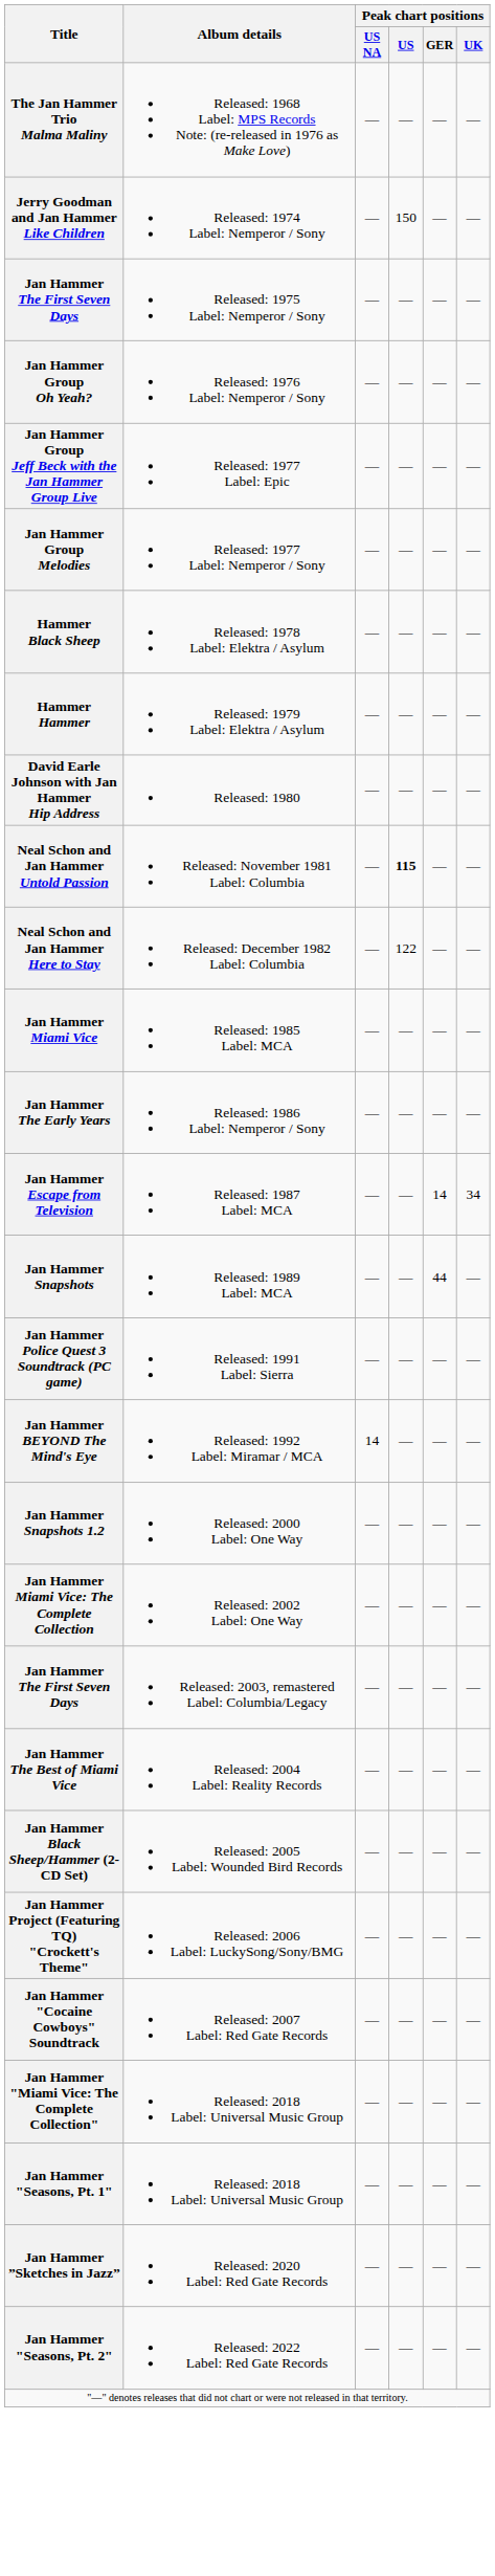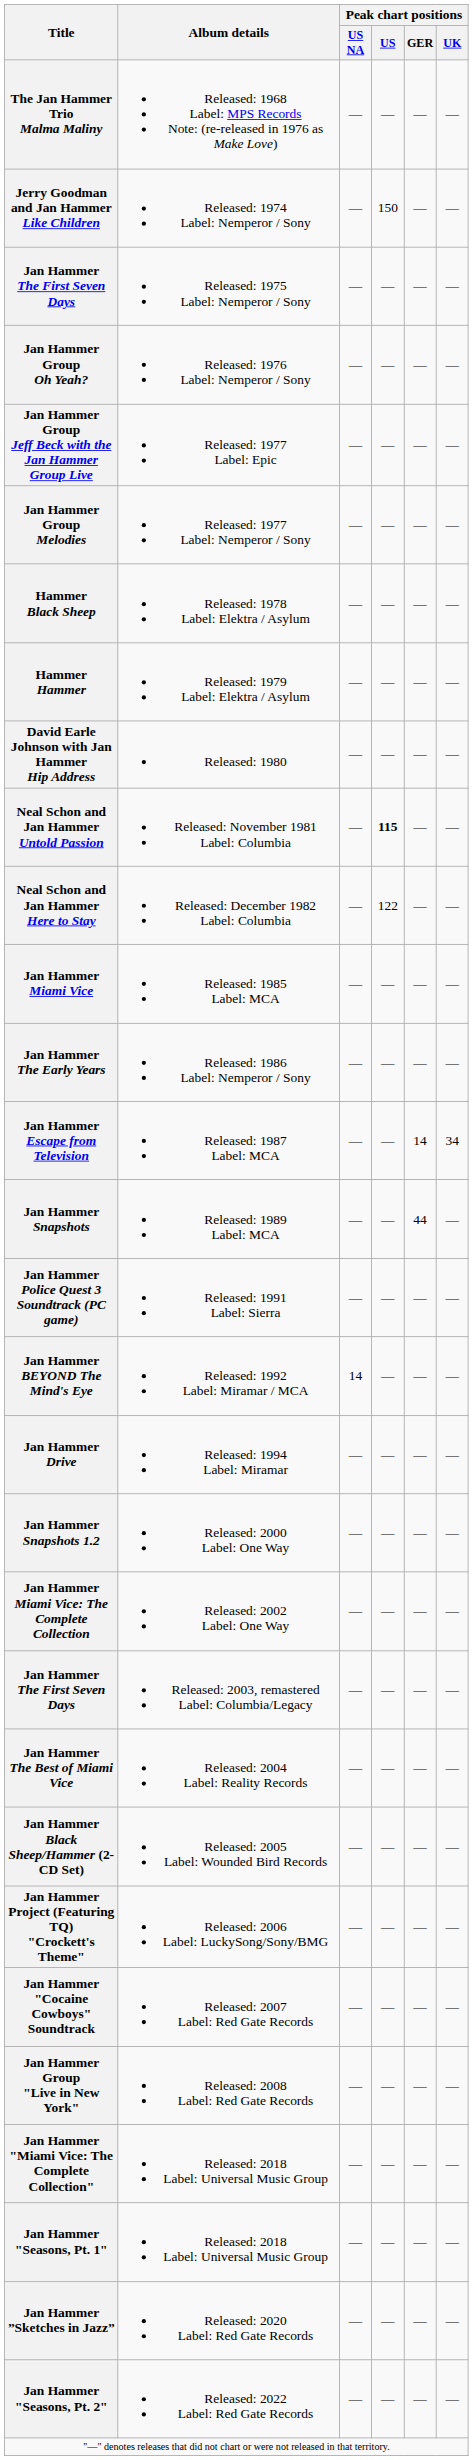 <table class="wikitable plainrowheaders" style="text-align:center;" border="1">
 <tr>
 <th scope="col" rowspan="2" style="width:8em;">Title</th>
 <th scope="col" rowspan="2" style="width:16em;">Album details</th>
 <th scope="col" colspan="4">Peak chart positions</th>
 </tr>
 <tr>
 <th scope="col" style="width:2.2em;font-size:90%;"><a href='#'>US NA</a><br></th>
 <th scope="col" style="width:2.2em;font-size:90%;"><a href='#'>US</a><br></th>
 <th scope="col" style="width:2.2em;font-size:90%;">GER<br></th>
 <th scope="col" style="width:2.2em;font-size:90%;"><a href='#'>UK</a><br></th>
 </tr>
 <tr>
 <th scope="row">The Jan Hammer Trio<br><em>Malma Maliny</em></th>
 <td><br><ul><li>Released: 1968</li><li>Label: <a href='#'>MPS Records</a></li><li>Note: (re-released in 1976 as <em>Make Love</em>)</li></ul></td>
 <td>—</td>
 <td>—</td>
 <td>—</td>
 <td>—</td>
 </tr>
 <tr>
 <th scope="row">Jerry Goodman and Jan Hammer<br><em><a href='#'>Like Children</a></em></th>
 <td><br><ul><li>Released: 1974</li><li>Label: Nemperor / Sony</li></ul></td>
 <td>—</td>
 <td>150</td>
 <td>—</td>
 <td>—</td>
 </tr>
 <tr>
 <th scope="row">Jan Hammer<br><em><a href='#'>The First Seven Days</a></em></th>
 <td><br><ul><li>Released: 1975</li><li>Label: Nemperor / Sony</li></ul></td>
 <td>—</td>
 <td>—</td>
 <td>—</td>
 <td>—</td>
 </tr>
 <tr>
 <th scope="row">Jan Hammer Group<br><em>Oh Yeah?</em></th>
 <td><br><ul><li>Released: 1976</li><li>Label: Nemperor / Sony</li></ul></td>
 <td>—</td>
 <td>—</td>
 <td>—</td>
 <td>—</td>
 </tr>
 <tr>
 <th scope="row">Jan Hammer Group<br><em><a href='#'>Jeff Beck with the Jan Hammer Group Live</a></em></th>
 <td><br><ul><li>Released: 1977</li><li>Label: Epic</li></ul></td>
 <td>—</td>
 <td>—</td>
 <td>—</td>
 <td>—</td>
 </tr>
 <tr>
 <th scope="row">Jan Hammer Group<br><em>Melodies</em></th>
 <td><br><ul><li>Released: 1977</li><li>Label: Nemperor / Sony</li></ul></td>
 <td>—</td>
 <td>—</td>
 <td>—</td>
 <td>—</td>
 </tr>
 <tr>
 <th scope="row">Hammer<br><em>Black Sheep</em></th>
 <td><br><ul><li>Released: 1978</li><li>Label: Elektra / Asylum</li></ul></td>
 <td>—</td>
 <td>—</td>
 <td>—</td>
 <td>—</td>
 </tr>
 <tr>
 <th scope="row">Hammer<br><em>Hammer</em></th>
 <td><br><ul><li>Released: 1979</li><li>Label: Elektra / Asylum</li></ul></td>
 <td>—</td>
 <td>—</td>
 <td>—</td>
 <td>—</td>
 </tr>
 <tr>
 <th scope="row">David Earle Johnson with Jan Hammer<br><em>Hip Address</em></th>
 <td><br><ul><li>Released: 1980</li></ul></td>
 <td>—</td>
 <td>—</td>
 <td>—</td>
 <td>—</td>
 </tr>
 <tr>
 <th scope="row">Neal Schon and Jan Hammer<br><em><a href='#'>Untold Passion</a></em></th>
 <td><br><ul><li>Released: November 1981</li><li>Label: Columbia</li></ul></td>
 <td>—</td>
 <td><strong>115</strong></td>
 <td>—</td>
 <td>—</td>
 </tr>
 <tr>
 <th scope="row">Neal Schon and Jan Hammer<br><em><a href='#'>Here to Stay</a></em></th>
 <td><br><ul><li>Released: December 1982</li><li>Label: Columbia</li></ul></td>
 <td>—</td>
 <td>122</td>
 <td>—</td>
 <td>—</td>
 </tr>
 <tr>
 <th scope="row">Jan Hammer<br><em><a href='#'>Miami Vice</a></em></th>
 <td><br><ul><li>Released: 1985</li><li>Label: MCA</li></ul></td>
 <td>—</td>
 <td>—</td>
 <td>—</td>
 <td>—</td>
 </tr>
 <tr>
 <th scope="row">Jan Hammer<br><em>The Early Years</em></th>
 <td><br><ul><li>Released: 1986</li><li>Label: Nemperor / Sony</li></ul></td>
 <td>—</td>
 <td>—</td>
 <td>—</td>
 <td>—</td>
 </tr>
 <tr>
 <th scope="row">Jan Hammer<br><em><a href='#'>Escape from Television</a></em></th>
 <td><br><ul><li>Released: 1987</li><li>Label: MCA</li></ul></td>
 <td>—</td>
 <td>—</td>
 <td>14</td>
 <td>34</td>
 </tr>
 <tr>
 <th scope="row">Jan Hammer<br><em>Snapshots</em></th>
 <td><br><ul><li>Released: 1989</li><li>Label: MCA</li></ul></td>
 <td>—</td>
 <td>—</td>
 <td>44</td>
 <td>—</td>
 </tr>
 <tr>
 <th scope="row">Jan Hammer<br><em>Police Quest 3 Soundtrack (PC game)</em></th>
 <td><br><ul><li>Released: 1991</li><li>Label: Sierra</li></ul></td>
 <td>—</td>
 <td>—</td>
 <td>—</td>
 <td>—</td>
 </tr>
 <tr>
 <th scope="row">Jan Hammer<br><em>BEYOND The Mind's Eye</em></th>
 <td><br><ul><li>Released: 1992</li><li>Label: Miramar / MCA</li></ul></td>
 <td>14</td>
 <td>—</td>
 <td>—</td>
 <td>—</td>
 </tr>
 <tr>
+<th scope="row">Jan Hammer<br><em>Drive</em></th>
+<td><br><ul><li>Released: 1994</li><li>Label: Miramar</li></ul></td>
+<td>—</td>
+<td>—</td>
+<td>—</td>
+<td>—</td>
+</tr>
+<tr>
 <th scope="row">Jan Hammer<br><em>Snapshots 1.2</em></th>
 <td><br><ul><li>Released: 2000</li><li>Label: One Way</li></ul></td>
 <td>—</td>
 <td>—</td>
 <td>—</td>
 <td>—</td>
 </tr>
 <tr>
 <th scope="row">Jan Hammer<br><em>Miami Vice: The Complete Collection</em></th>
 <td><br><ul><li>Released: 2002</li><li>Label: One Way</li></ul></td>
 <td>—</td>
 <td>—</td>
 <td>—</td>
 <td>—</td>
 </tr>
 <tr>
 <th scope="row">Jan Hammer<br><em>The First Seven Days</em></th>
 <td><br><ul><li>Released: 2003, remastered</li><li>Label: Columbia/Legacy</li></ul></td>
 <td>—</td>
 <td>—</td>
 <td>—</td>
 <td>—</td>
 </tr>
 <tr>
 <th scope="row">Jan Hammer<br><em>The Best of Miami Vice</em></th>
 <td><br><ul><li>Released: 2004</li><li>Label: Reality Records</li></ul></td>
 <td>—</td>
 <td>—</td>
 <td>—</td>
 <td>—</td>
 </tr>
 <tr>
 <th scope="row">Jan Hammer<br><em>Black Sheep/Hammer</em> (2-CD Set)</th>
 <td><br><ul><li>Released: 2005</li><li>Label: Wounded Bird Records</li></ul></td>
 <td>—</td>
 <td>—</td>
 <td>—</td>
 <td>—</td>
 </tr>
 <tr>
 <th scope="row">Jan Hammer Project (Featuring TQ)<br>"Crockett's Theme"</th>
 <td><br><ul><li>Released: 2006</li><li>Label: LuckySong/Sony/BMG</li></ul></td>
 <td>—</td>
 <td>—</td>
 <td>—</td>
 <td>—</td>
 </tr>
 <tr>
 <th scope="row">Jan Hammer <br>"Cocaine Cowboys" Soundtrack</th>
 <td><br><ul><li>Released: 2007</li><li>Label: Red Gate Records</li></ul></td>
 <td>—</td>
 <td>—</td>
 <td>—</td>
 <td>—</td>
 </tr>
 <tr>
+<th scope="row">Jan Hammer Group<br>"Live in New York"</th>
+<td><br><ul><li>Released: 2008</li><li>Label: Red Gate Records</li></ul></td>
+<td>—</td>
+<td>—</td>
+<td>—</td>
+<td>—</td>
+</tr>
+<tr>
 <th scope="row">Jan Hammer<br>"Miami Vice: The Complete Collection"</th>
 <td><br><ul><li>Released: 2018</li><li>Label: Universal Music Group</li></ul></td>
 <td>—</td>
 <td>—</td>
 <td>—</td>
 <td>—</td>
 </tr>
 <tr>
 <th scope="row">Jan Hammer<br>"Seasons, Pt. 1"</th>
 <td><br><ul><li>Released: 2018</li><li>Label: Universal Music Group</li></ul></td>
 <td>—</td>
 <td>—</td>
 <td>—</td>
 <td>—</td>
 </tr>
 <tr>
 <th scope="row">Jan Hammer<br>”Sketches in Jazz”</th>
 <td><br><ul><li>Released: 2020</li><li>Label: Red Gate Records</li></ul></td>
 <td>—</td>
 <td>—</td>
 <td>—</td>
 <td>—</td>
 </tr>
 <tr>
 <th scope="row">Jan Hammer<br>"Seasons, Pt. 2"</th>
 <td><br><ul><li>Released: 2022</li><li>Label: Red Gate Records</li></ul></td>
 <td>—</td>
 <td>—</td>
 <td>—</td>
 <td>—</td>
 </tr>
 <tr>
 <td colspan="6" style="text-align:center; font-size:9pt;">"—" denotes releases that did not chart or were not released in that territory.</td>
 </tr>
 </table>
